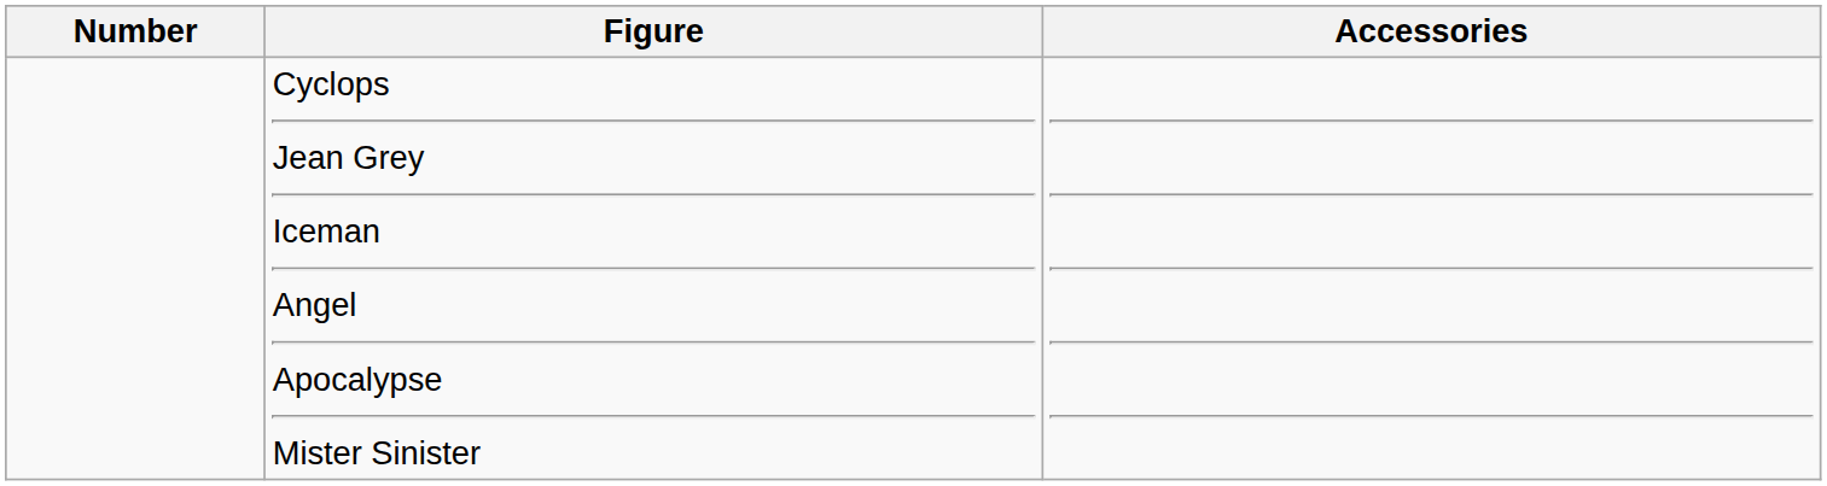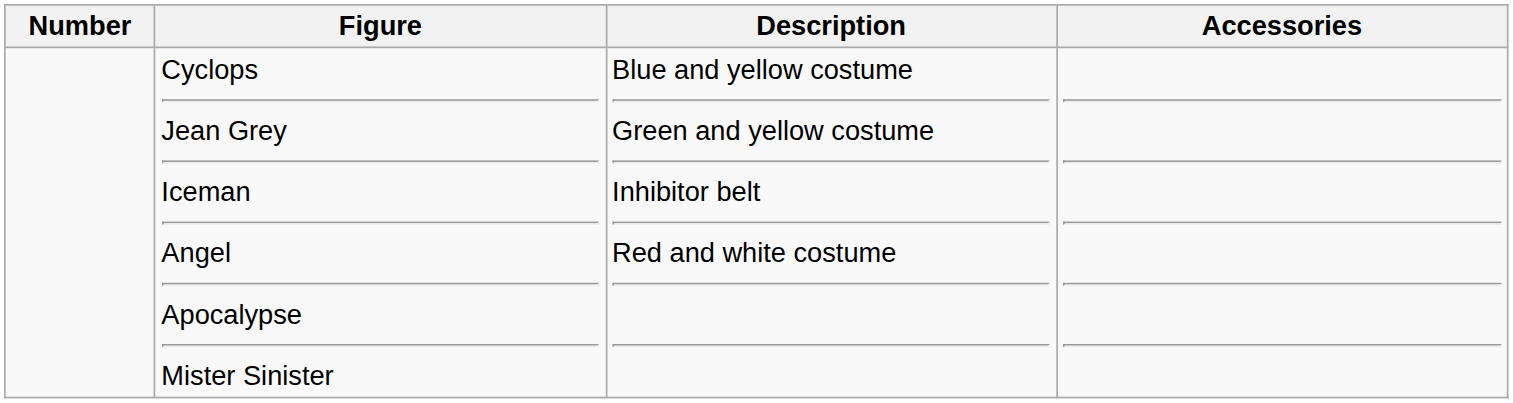 <table class="wikitable" width="70%">
 <tr>
 <th width=10%>Number</th>
 <th width=30%>Figure</th>
+<th width=30%>Description</th>
 <th width=30%>Accessories</th>
 </tr>
 <tr>
 <td> </td>
 <td>Cyclops<hr>Jean Grey<hr>Iceman<hr>Angel<hr>Apocalypse<hr>Mister Sinister</td>
+<td>Blue and yellow costume<hr>Green and yellow costume<hr>Inhibitor belt<hr>Red and white costume<hr> <hr> </td>
 <td> <hr> <hr> <hr> <hr> <hr> </td>
 </tr>
 </table>
